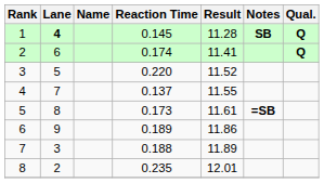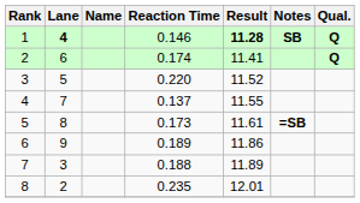 <table class="wikitable" style="text-align:center">
 <tr>
 <th>Rank</th>
 <th>Lane</th>
 <th>Name</th>
 <th>Reaction Time</th>
 <th>Result</th>
 <th>Notes</th>
 <th>Qual.</th>
 </tr>
 <tr bgcolor=ccffcc>
 <td>1</td>
 <td><strong>4</strong></td>
 <td align="left"></td>
-<td>0.145</td>
-<td>11.28</td>
+<td>0.146</td>
+<td><strong>11.28</strong></td>
 <td><strong>SB</strong></td>
 <td><strong>Q</strong></td>
 </tr>
 <tr bgcolor=ccffcc>
 <td>2</td>
 <td>6</td>
 <td align="left"></td>
 <td>0.174</td>
 <td>11.41</td>
 <td></td>
 <td><strong>Q</strong></td>
 </tr>
 <tr>
 <td>3</td>
 <td>5</td>
 <td align="left"></td>
 <td>0.220</td>
 <td>11.52</td>
 <td></td>
 <td></td>
 </tr>
 <tr>
 <td>4</td>
 <td>7</td>
 <td align="left"></td>
 <td>0.137</td>
 <td>11.55</td>
 <td></td>
 <td></td>
 </tr>
 <tr>
 <td>5</td>
 <td>8</td>
 <td align="left"></td>
 <td>0.173</td>
 <td>11.61</td>
 <td><strong>=SB</strong></td>
 <td></td>
 </tr>
 <tr>
 <td>6</td>
 <td>9</td>
 <td align="left"></td>
 <td>0.189</td>
 <td>11.86</td>
 <td></td>
 <td></td>
 </tr>
 <tr>
 <td>7</td>
 <td>3</td>
 <td align="left"></td>
 <td>0.188</td>
 <td>11.89</td>
 <td></td>
 <td></td>
 </tr>
 <tr>
 <td>8</td>
 <td>2</td>
 <td align="left"></td>
 <td>0.235</td>
 <td>12.01</td>
 <td></td>
 <td></td>
 </tr>
 <tr>
 </tr>
 </table>
